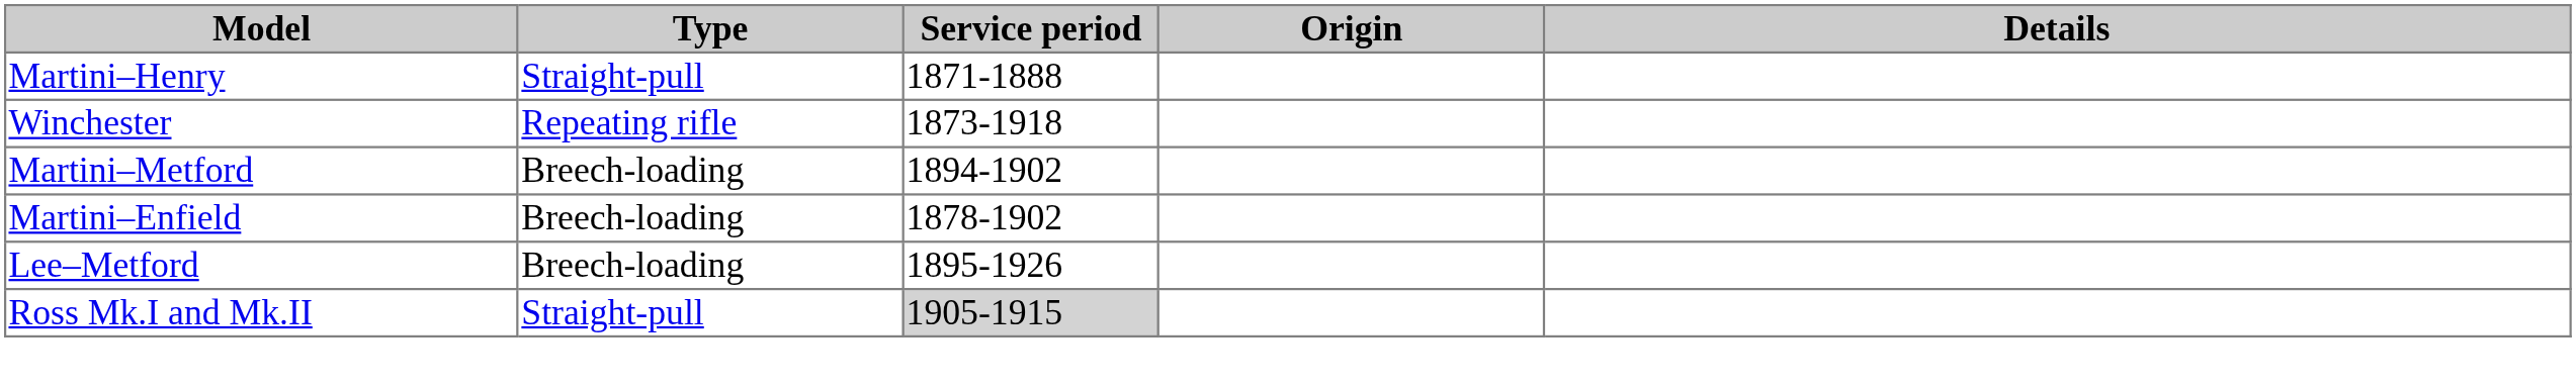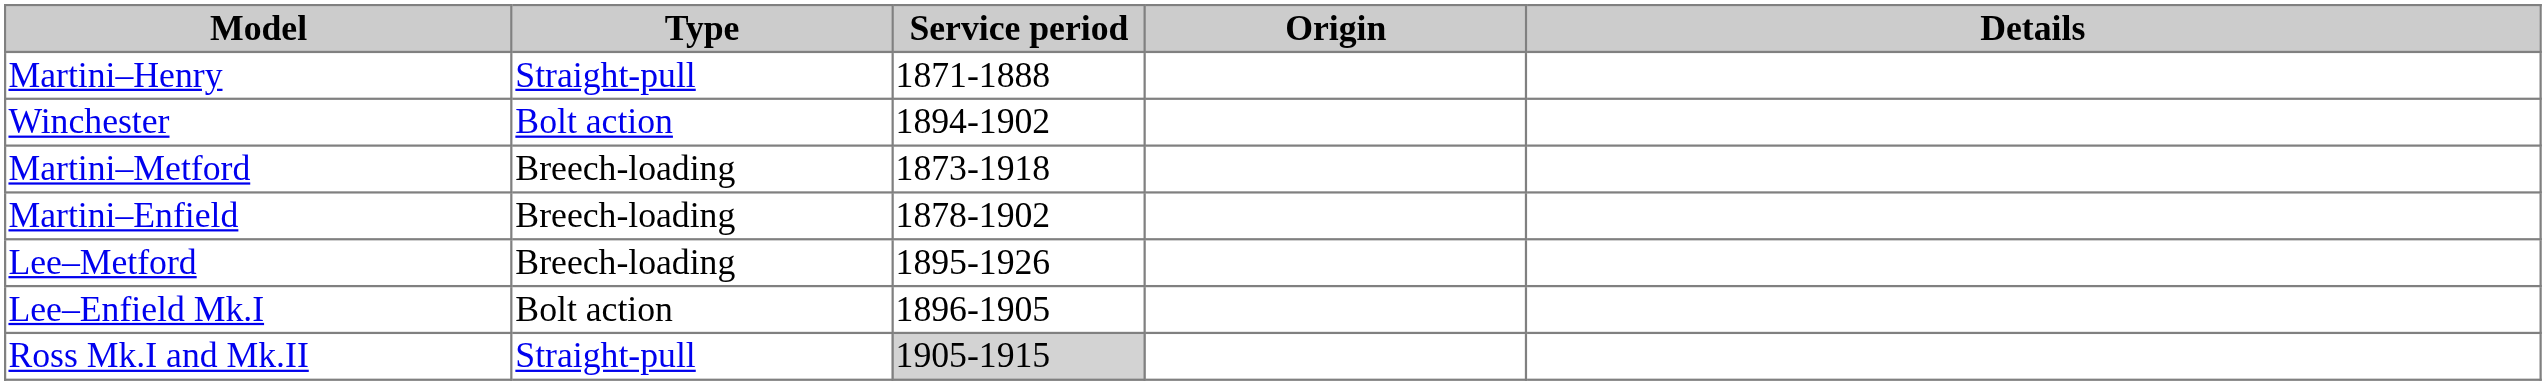 <table border="1" width="90%" style="border-collapse: collapse;">
 <tr bgcolor=cccccc>
 <th width="20%">Model</th>
 <th width="15%">Type</th>
 <th width="10%">Service period</th>
 <th width="15%">Origin</th>
 <th>Details</th>
 </tr>
 <tr>
 <td><a href='#'>Martini–Henry</a></td>
 <td><a href='#'>Straight-pull</a></td>
 <td>1871-1888</td>
 <td></td>
 <td></td>
 </tr>
 <tr>
 <td><a href='#'>Winchester</a> </td>
-<td><a href='#'>Repeating rifle</a></td>
-<td>1873-1918</td>
+<td><a href='#'>Bolt action</a></td>
+<td>1894-1902</td>
 <td></td>
 <td></td>
 </tr>
 <tr>
 <td><a href='#'>Martini–Metford</a></td>
 <td>Breech-loading</td>
-<td>1894-1902</td>
+<td>1873-1918</td>
 <td></td>
 <td></td>
 </tr>
 <tr>
 <td><a href='#'>Martini–Enfield</a></td>
 <td>Breech-loading</td>
 <td>1878-1902</td>
 <td></td>
 <td></td>
 </tr>
 <tr>
 <td><a href='#'>Lee–Metford</a></td>
 <td>Breech-loading</td>
 <td>1895-1926</td>
 <td></td>
 <td></td>
 </tr>
 <tr>
+<td><a href='#'>Lee–Enfield Mk.I</a></td>
+<td>Bolt action</td>
+<td>1896-1905</td>
+<td></td>
+<td></td>
+</tr>
+<tr>
 <td><a href='#'>Ross Mk.I and Mk.II</a></td>
 <td><a href='#'>Straight-pull</a></td>
 <td style="background: lightgrey;">1905-1915</td>
 <td></td>
 <td></td>
 </tr>
 </table>
